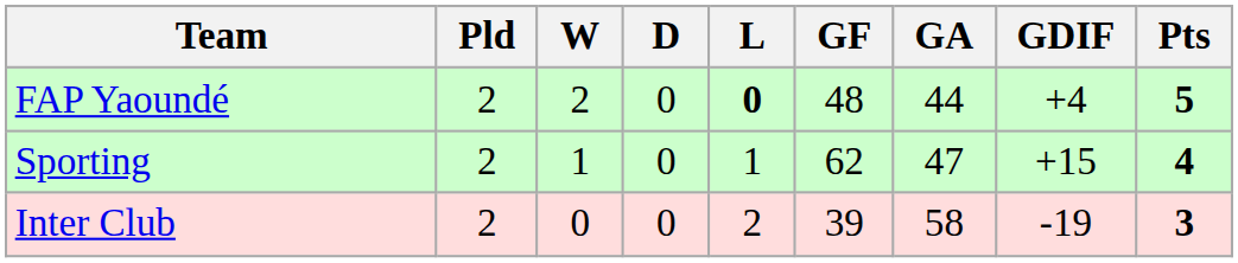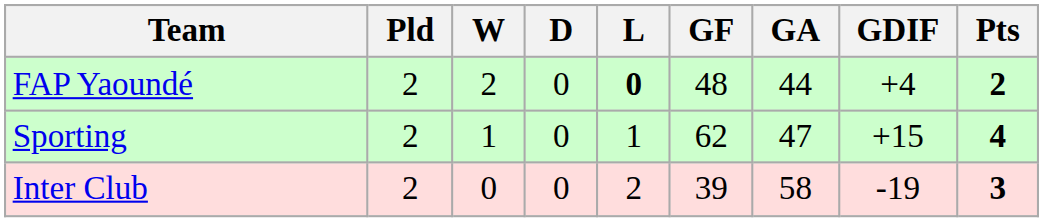 <table class=wikitable style="text-align:center" width=500>
 <tr>
 <th width=25%>Team</th>
 <th width=5%>Pld</th>
 <th width=5%>W</th>
 <th width=5%>D</th>
 <th width=5%>L</th>
 <th width=5%>GF</th>
 <th width=5%>GA</th>
 <th width=5%>GDIF</th>
 <th width=5%>Pts</th>
 </tr>
 <tr bgcolor=#ccffcc>
 <td align="left"> <a href='#'>FAP Yaoundé</a></td>
 <td>2</td>
 <td>2</td>
 <td>0</td>
 <td><strong>0</strong></td>
 <td>48</td>
 <td>44</td>
 <td>+4</td>
-<td><strong>5</strong></td>
+<td><strong>2</strong></td>
 </tr>
 <tr bgcolor=#ccffcc>
 <td align="left"> <a href='#'>Sporting</a></td>
 <td>2</td>
 <td>1</td>
 <td>0</td>
 <td>1</td>
 <td>62</td>
 <td>47</td>
 <td>+15</td>
 <td><strong>4</strong></td>
 </tr>
 <tr bgcolor=#ffdddd>
 <td align="left"> <a href='#'>Inter Club</a></td>
 <td>2</td>
 <td>0</td>
 <td>0</td>
 <td>2</td>
 <td>39</td>
 <td>58</td>
 <td>-19</td>
 <td><strong>3</strong></td>
 </tr>
 </table>
